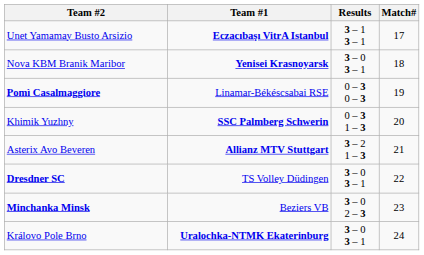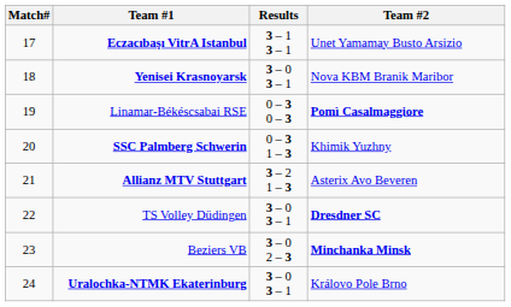 <table class="wikitable" style="border-collapse: collapse;">
 <tr>
-<th align="left" width="240">Team #2</th>
+<th>Match#</th>
 <th align="right" width="240">Team #1</th>
 <th>  Results  </th>
-<th>Match#</th>
+<th align="left" width="240">Team #2</th>
 </tr>
 <tr>
-<td> <a href='#'>Unet Yamamay Busto Arsizio</a></td>
+<td align="center">17</td>
 <td align="right"><strong><a href='#'>Eczacıbaşı VitrA Istanbul</a></strong> </td>
 <td align="center"><strong>3</strong> – 1 <br> <strong>3</strong> – 1</td>
-<td align="center">17</td>
+<td> <a href='#'>Unet Yamamay Busto Arsizio</a></td>
 </tr>
 <tr>
-<td> <a href='#'>Nova KBM Branik Maribor</a></td>
+<td align="center">18</td>
 <td align="right"><strong><a href='#'>Yenisei Krasnoyarsk</a></strong> </td>
 <td align="center"><strong>3</strong> – 0 <br> <strong>3</strong> – 1</td>
-<td align="center">18</td>
+<td> <a href='#'>Nova KBM Branik Maribor</a></td>
 </tr>
 <tr>
-<td> <strong><a href='#'>Pomì Casalmaggiore</a></strong></td>
+<td align="center">19</td>
 <td align="right"><a href='#'>Linamar-Békéscsabai RSE</a> </td>
 <td align="center">0 – <strong>3</strong> <br> 0 – <strong>3</strong></td>
-<td align="center">19</td>
+<td> <strong><a href='#'>Pomì Casalmaggiore</a></strong></td>
 </tr>
 <tr>
-<td> <a href='#'>Khimik Yuzhny</a></td>
+<td align="center">20</td>
 <td align="right"><strong><a href='#'>SSC Palmberg Schwerin</a></strong> </td>
 <td align="center">0 – <strong>3</strong> <br> 1 – <strong>3</strong></td>
-<td align="center">20</td>
+<td> <a href='#'>Khimik Yuzhny</a></td>
 </tr>
 <tr>
-<td> <a href='#'>Asterix Avo Beveren</a></td>
+<td align="center">21</td>
 <td align="right"><strong><a href='#'>Allianz MTV Stuttgart</a></strong> </td>
 <td align="center"><strong>3</strong> – 2 <br> 1 – <strong>3</strong></td>
-<td align="center">21</td>
+<td> <a href='#'>Asterix Avo Beveren</a></td>
 </tr>
 <tr>
-<td> <strong><a href='#'>Dresdner SC</a></strong></td>
+<td align="center">22</td>
 <td align="right"><a href='#'>TS Volley Düdingen</a> </td>
 <td align="center"><strong>3</strong> – 0 <br> <strong>3</strong> – 1</td>
-<td align="center">22</td>
+<td> <strong><a href='#'>Dresdner SC</a></strong></td>
 </tr>
 <tr>
-<td> <strong><a href='#'>Minchanka Minsk</a></strong></td>
+<td align="center">23</td>
 <td align="right"><a href='#'>Beziers VB</a> </td>
 <td align="center"><strong>3</strong> – 0 <br> 2 – <strong>3</strong></td>
-<td align="center">23</td>
+<td> <strong><a href='#'>Minchanka Minsk</a></strong></td>
 </tr>
 <tr>
-<td> <a href='#'>Královo Pole Brno</a></td>
+<td align="center">24</td>
 <td align="right"><strong><a href='#'>Uralochka-NTMK Ekaterinburg</a></strong> </td>
 <td align="center"><strong>3</strong> – 0 <br> <strong>3</strong> – 1</td>
-<td align="center">24</td>
+<td> <a href='#'>Královo Pole Brno</a></td>
 </tr>
 </table>
